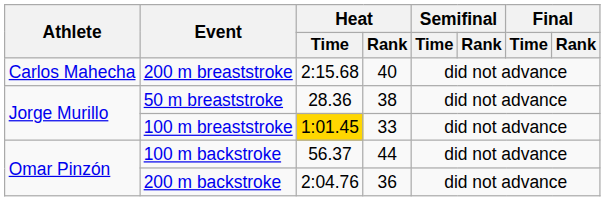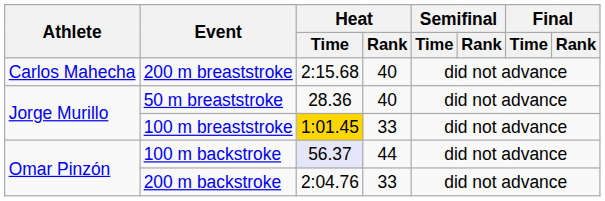 <table class=wikitable style="font-size:90%">
 <tr>
 <th rowspan="2">Athlete</th>
 <th rowspan="2">Event</th>
 <th colspan="2">Heat</th>
 <th colspan="2">Semifinal</th>
 <th colspan="2">Final</th>
 </tr>
 <tr style="font-size:95%">
 <th>Time</th>
 <th>Rank</th>
 <th>Time</th>
 <th>Rank</th>
 <th>Time</th>
 <th>Rank</th>
 </tr>
 <tr align=center>
 <td align=left><a href='#'>Carlos Mahecha</a></td>
 <td align=left><a href='#'>200 m breaststroke</a></td>
 <td>2:15.68</td>
 <td>40</td>
 <td colspan=4>did not advance</td>
 </tr>
 <tr align=center>
 <td align=left rowspan=2><a href='#'>Jorge Murillo</a></td>
 <td align=left><a href='#'>50 m breaststroke</a></td>
 <td>28.36</td>
-<td>38</td>
+<td>40</td>
 <td colspan=4>did not advance</td>
 </tr>
 <tr align=center>
 <td align=left><a href='#'>100 m breaststroke</a></td>
 <td style="background: gold;">1:01.45</td>
 <td>33</td>
 <td colspan=4>did not advance</td>
 </tr>
 <tr align=center>
 <td align=left rowspan=2><a href='#'>Omar Pinzón</a></td>
 <td align=left><a href='#'>100 m backstroke</a></td>
-<td>56.37</td>
+<td style="background: lavender;">56.37</td>
 <td>44</td>
 <td colspan=4>did not advance</td>
 </tr>
 <tr align=center>
 <td align=left><a href='#'>200 m backstroke</a></td>
 <td>2:04.76</td>
-<td>36</td>
+<td>33</td>
 <td colspan=4>did not advance</td>
 </tr>
 </table>
